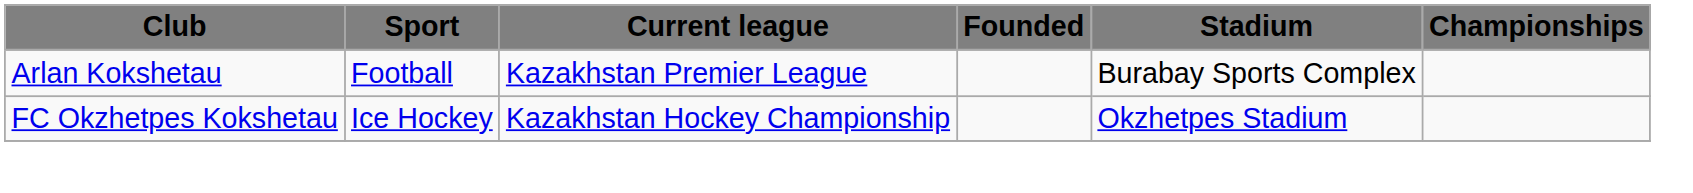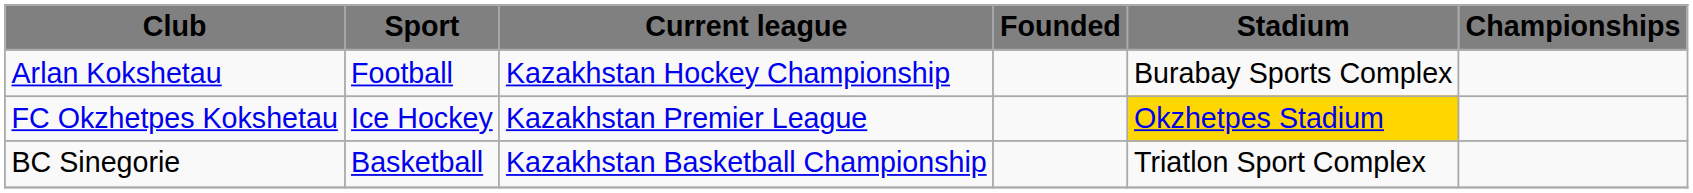 <table class="wikitable" align="center">
 <tr>
 </tr>
 <tr>
 <th scope="col" style="background:gray; color:black;">Club</th>
 <th scope="col" style="background:gray; color:black;">Sport</th>
 <th scope="col" style="background:gray; color:black;">Current league</th>
 <th scope="col" style="background:gray; color:black;">Founded</th>
 <th scope="col" style="background:gray; color:black;">Stadium</th>
 <th scope="col" style="background:gray; color:black;">Championships</th>
 </tr>
 <tr>
 <td><a href='#'>Arlan Kokshetau</a></td>
 <td><a href='#'>Football</a></td>
-<td><a href='#'>Kazakhstan Premier League</a></td>
+<td><a href='#'>Kazakhstan Hockey Championship</a></td>
 <td></td>
 <td>Burabay Sports Complex</td>
 <td></td>
 </tr>
 <tr>
 <td><a href='#'>FC Okzhetpes Kokshetau</a></td>
 <td><a href='#'>Ice Hockey</a></td>
-<td><a href='#'>Kazakhstan Hockey Championship</a></td>
+<td><a href='#'>Kazakhstan Premier League</a></td>
 <td></td>
-<td><a href='#'>Okzhetpes Stadium</a></td>
+<td style="background: gold;"><a href='#'>Okzhetpes Stadium</a></td>
+<td></td>
+</tr>
+<tr>
+<td>BC Sinegorie</td>
+<td><a href='#'>Basketball</a></td>
+<td><a href='#'>Kazakhstan Basketball Championship</a></td>
+<td></td>
+<td>Triatlon Sport Complex</td>
 <td></td>
 </tr>
 <tr>
 </tr>
 </table>
